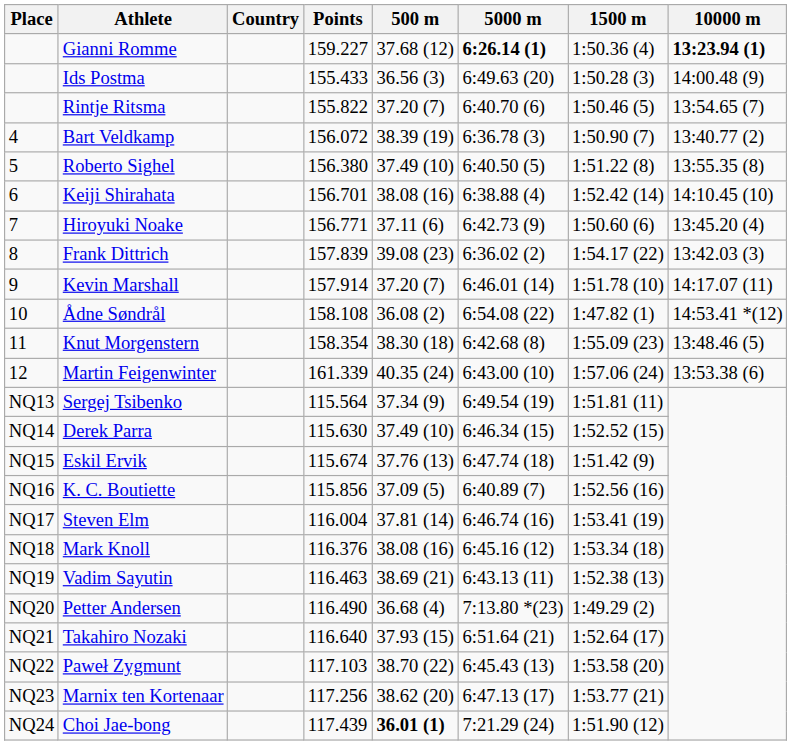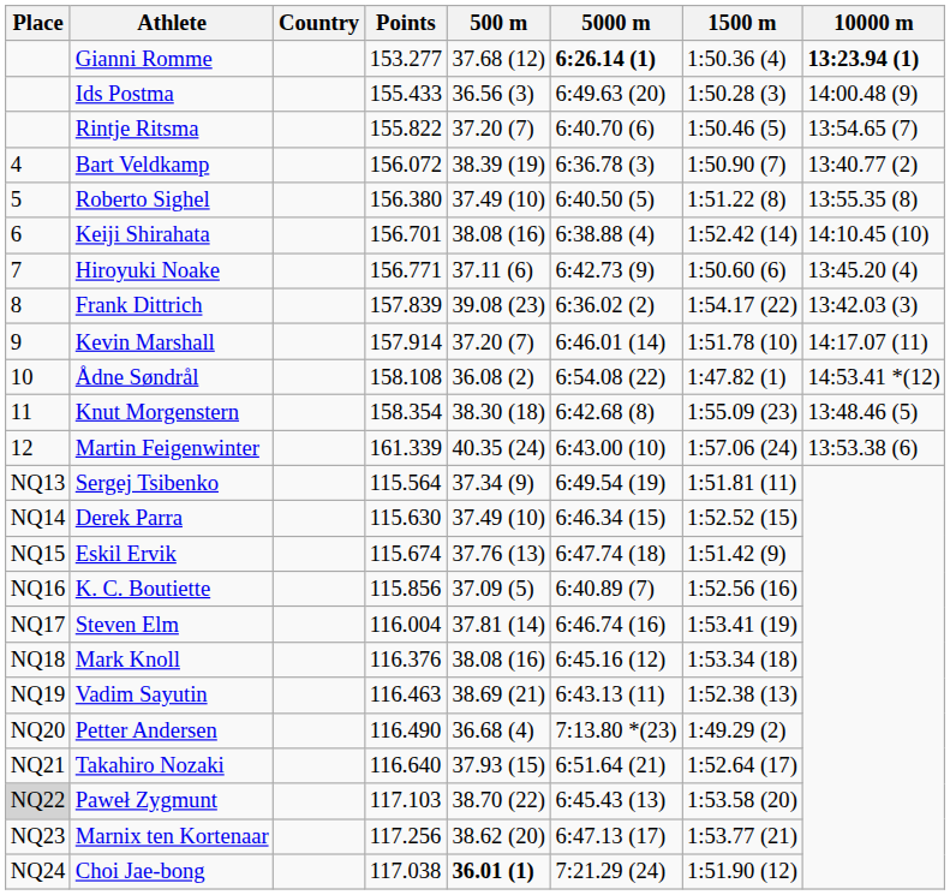 <table class="wikitable sortable">
 <tr>
 <th>Place</th>
 <th>Athlete</th>
 <th>Country</th>
 <th>Points</th>
 <th>500 m</th>
 <th>5000 m</th>
 <th>1500 m</th>
 <th>10000 m</th>
 </tr>
 <tr>
 <td></td>
 <td><a href='#'>Gianni Romme</a></td>
 <td></td>
-<td>159.227</td>
+<td>153.277</td>
 <td>37.68 (12)</td>
 <td><strong>6:26.14 (1)</strong></td>
 <td>1:50.36 (4)</td>
 <td><strong>13:23.94 (1)</strong></td>
 </tr>
 <tr>
 <td></td>
 <td><a href='#'>Ids Postma</a></td>
 <td></td>
 <td>155.433</td>
 <td>36.56 (3)</td>
 <td>6:49.63 (20)</td>
 <td>1:50.28 (3)</td>
 <td>14:00.48 (9)</td>
 </tr>
 <tr>
 <td></td>
 <td><a href='#'>Rintje Ritsma</a></td>
 <td></td>
 <td>155.822</td>
 <td>37.20 (7)</td>
 <td>6:40.70 (6)</td>
 <td>1:50.46 (5)</td>
 <td>13:54.65 (7)</td>
 </tr>
 <tr>
 <td>4</td>
 <td><a href='#'>Bart Veldkamp</a></td>
 <td></td>
 <td>156.072</td>
 <td>38.39 (19)</td>
 <td>6:36.78 (3)</td>
 <td>1:50.90 (7)</td>
 <td>13:40.77 (2)</td>
 </tr>
 <tr>
 <td>5</td>
 <td><a href='#'>Roberto Sighel</a></td>
 <td></td>
 <td>156.380</td>
 <td>37.49 (10)</td>
 <td>6:40.50 (5)</td>
 <td>1:51.22 (8)</td>
 <td>13:55.35 (8)</td>
 </tr>
 <tr>
 <td>6</td>
 <td><a href='#'>Keiji Shirahata</a></td>
 <td></td>
 <td>156.701</td>
 <td>38.08 (16)</td>
 <td>6:38.88 (4)</td>
 <td>1:52.42 (14)</td>
 <td>14:10.45 (10)</td>
 </tr>
 <tr>
 <td>7</td>
 <td><a href='#'>Hiroyuki Noake</a></td>
 <td></td>
 <td>156.771</td>
 <td>37.11 (6)</td>
 <td>6:42.73 (9)</td>
 <td>1:50.60 (6)</td>
 <td>13:45.20 (4)</td>
 </tr>
 <tr>
 <td>8</td>
 <td><a href='#'>Frank Dittrich</a></td>
 <td></td>
 <td>157.839</td>
 <td>39.08 (23)</td>
 <td>6:36.02 (2)</td>
 <td>1:54.17 (22)</td>
 <td>13:42.03 (3)</td>
 </tr>
 <tr>
 <td>9</td>
 <td><a href='#'>Kevin Marshall</a></td>
 <td></td>
 <td>157.914</td>
 <td>37.20 (7)</td>
 <td>6:46.01 (14)</td>
 <td>1:51.78 (10)</td>
 <td>14:17.07 (11)</td>
 </tr>
 <tr>
 <td>10</td>
 <td><a href='#'>Ådne Søndrål</a></td>
 <td></td>
 <td>158.108</td>
 <td>36.08 (2)</td>
 <td>6:54.08 (22)</td>
 <td>1:47.82 (1)</td>
 <td>14:53.41 *(12)</td>
 </tr>
 <tr>
 <td>11</td>
 <td><a href='#'>Knut Morgenstern</a></td>
 <td></td>
 <td>158.354</td>
 <td>38.30 (18)</td>
 <td>6:42.68 (8)</td>
 <td>1:55.09 (23)</td>
 <td>13:48.46 (5)</td>
 </tr>
 <tr>
 <td>12</td>
 <td><a href='#'>Martin Feigenwinter</a></td>
 <td></td>
 <td>161.339</td>
 <td>40.35 (24)</td>
 <td>6:43.00 (10)</td>
 <td>1:57.06 (24)</td>
 <td>13:53.38 (6)</td>
 </tr>
 <tr>
 <td>NQ13</td>
 <td><a href='#'>Sergej Tsibenko</a></td>
 <td></td>
 <td>115.564</td>
 <td>37.34 (9)</td>
 <td>6:49.54 (19)</td>
 <td>1:51.81 (11)</td>
 </tr>
 <tr>
 <td>NQ14</td>
 <td><a href='#'>Derek Parra</a></td>
 <td></td>
 <td>115.630</td>
 <td>37.49 (10)</td>
 <td>6:46.34 (15)</td>
 <td>1:52.52 (15)</td>
 </tr>
 <tr>
 <td>NQ15</td>
 <td><a href='#'>Eskil Ervik</a></td>
 <td></td>
 <td>115.674</td>
 <td>37.76 (13)</td>
 <td>6:47.74 (18)</td>
 <td>1:51.42 (9)</td>
 </tr>
 <tr>
 <td>NQ16</td>
 <td><a href='#'>K. C. Boutiette</a></td>
 <td></td>
 <td>115.856</td>
 <td>37.09 (5)</td>
 <td>6:40.89 (7)</td>
 <td>1:52.56 (16)</td>
 </tr>
 <tr>
 <td>NQ17</td>
 <td><a href='#'>Steven Elm</a></td>
 <td></td>
 <td>116.004</td>
 <td>37.81 (14)</td>
 <td>6:46.74 (16)</td>
 <td>1:53.41 (19)</td>
 </tr>
 <tr>
 <td>NQ18</td>
 <td><a href='#'>Mark Knoll</a></td>
 <td></td>
 <td>116.376</td>
 <td>38.08 (16)</td>
 <td>6:45.16 (12)</td>
 <td>1:53.34 (18)</td>
 </tr>
 <tr>
 <td>NQ19</td>
 <td><a href='#'>Vadim Sayutin</a></td>
 <td></td>
 <td>116.463</td>
 <td>38.69 (21)</td>
 <td>6:43.13 (11)</td>
 <td>1:52.38 (13)</td>
 </tr>
 <tr>
 <td>NQ20</td>
 <td><a href='#'>Petter Andersen</a></td>
 <td></td>
 <td>116.490</td>
 <td>36.68 (4)</td>
 <td>7:13.80 *(23)</td>
 <td>1:49.29 (2)</td>
 </tr>
 <tr>
 <td>NQ21</td>
 <td><a href='#'>Takahiro Nozaki</a></td>
 <td></td>
 <td>116.640</td>
 <td>37.93 (15)</td>
 <td>6:51.64 (21)</td>
 <td>1:52.64 (17)</td>
 </tr>
 <tr>
-<td>NQ22</td>
+<td style="background: lightgrey;">NQ22</td>
 <td><a href='#'>Paweł Zygmunt</a></td>
 <td></td>
 <td>117.103</td>
 <td>38.70 (22)</td>
 <td>6:45.43 (13)</td>
 <td>1:53.58 (20)</td>
 </tr>
 <tr>
 <td>NQ23</td>
 <td><a href='#'>Marnix ten Kortenaar</a></td>
 <td></td>
 <td>117.256</td>
 <td>38.62 (20)</td>
 <td>6:47.13 (17)</td>
 <td>1:53.77 (21)</td>
 </tr>
 <tr>
 <td>NQ24</td>
 <td><a href='#'>Choi Jae-bong</a></td>
 <td></td>
-<td>117.439</td>
+<td>117.038</td>
 <td><strong>36.01 (1)</strong></td>
 <td>7:21.29 (24)</td>
 <td>1:51.90 (12)</td>
 </tr>
 </table>
